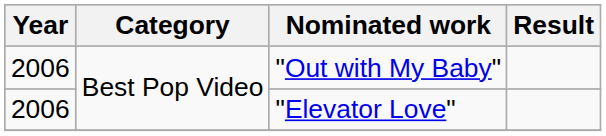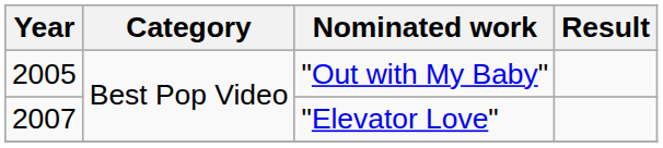 <table class="wikitable">
 <tr>
 <th>Year</th>
 <th>Category</th>
 <th>Nominated work</th>
 <th>Result</th>
 </tr>
 <tr>
-<td>2006</td>
+<td>2005</td>
 <td rowspan="2">Best Pop Video</td>
 <td>"<a href='#'>Out with My Baby</a>"</td>
 <td></td>
 </tr>
 <tr>
-<td>2006</td>
+<td>2007</td>
 <td>"<a href='#'>Elevator Love</a>"</td>
 <td></td>
 </tr>
 <tr>
 </tr>
 </table>
